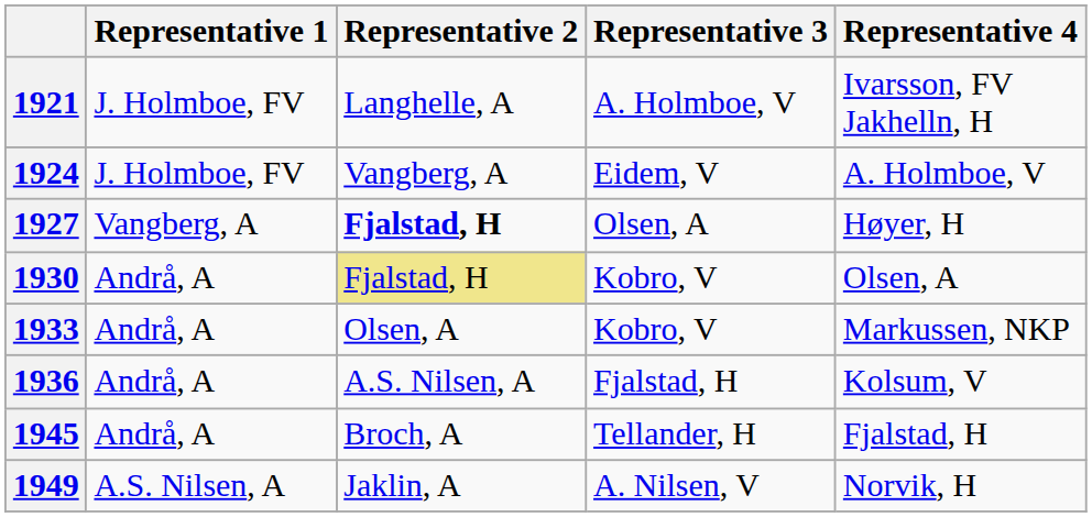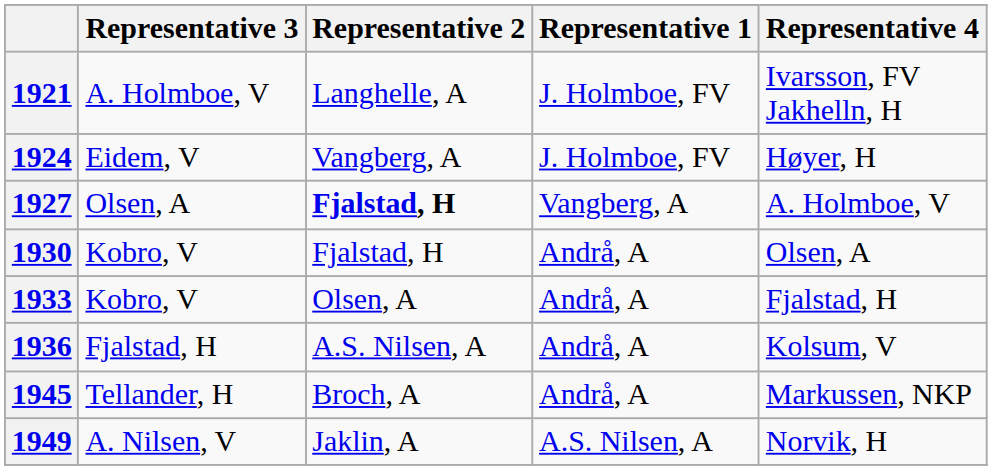 <table class=wikitable>
 <tr>
 <th></th>
+<th>Representative 3</th>
+<th>Representative 2</th>
 <th>Representative 1</th>
-<th>Representative 2</th>
-<th>Representative 3</th>
 <th>Representative 4</th>
 </tr>
 <tr>
 <th><a href='#'>1921</a></th>
+<td><a href='#'>A. Holmboe</a>, V</td>
+<td><a href='#'>Langhelle</a>, A</td>
 <td><a href='#'>J. Holmboe</a>, FV</td>
-<td><a href='#'>Langhelle</a>, A</td>
-<td><a href='#'>A. Holmboe</a>, V</td>
 <td><a href='#'>Ivarsson</a>, FV<br><a href='#'>Jakhelln</a>, H</td>
 </tr>
 <tr>
 <th><a href='#'>1924</a></th>
+<td><a href='#'>Eidem</a>, V</td>
+<td><a href='#'>Vangberg</a>, A</td>
 <td><a href='#'>J. Holmboe</a>, FV</td>
+<td><a href='#'>Høyer</a>, H</td>
+</tr>
+<tr>
+<th><a href='#'>1927</a></th>
+<td><a href='#'>Olsen</a>, A</td>
+<td><strong><a href='#'>Fjalstad</a>, H</strong></td>
 <td><a href='#'>Vangberg</a>, A</td>
-<td><a href='#'>Eidem</a>, V</td>
 <td><a href='#'>A. Holmboe</a>, V</td>
 </tr>
 <tr>
-<th><a href='#'>1927</a></th>
-<td><a href='#'>Vangberg</a>, A</td>
-<td><strong><a href='#'>Fjalstad</a>, H</strong></td>
-<td><a href='#'>Olsen</a>, A</td>
-<td><a href='#'>Høyer</a>, H</td>
-</tr>
-<tr>
 <th><a href='#'>1930</a></th>
+<td><a href='#'>Kobro</a>, V</td>
+<td><a href='#'>Fjalstad</a>, H</td>
 <td><a href='#'>Andrå</a>, A</td>
-<td style="background: khaki;"><a href='#'>Fjalstad</a>, H</td>
-<td><a href='#'>Kobro</a>, V</td>
 <td><a href='#'>Olsen</a>, A</td>
 </tr>
 <tr>
 <th><a href='#'>1933</a></th>
+<td><a href='#'>Kobro</a>, V</td>
+<td><a href='#'>Olsen</a>, A</td>
 <td><a href='#'>Andrå</a>, A</td>
-<td><a href='#'>Olsen</a>, A</td>
-<td><a href='#'>Kobro</a>, V</td>
-<td><a href='#'>Markussen</a>, NKP</td>
+<td><a href='#'>Fjalstad</a>, H</td>
 </tr>
 <tr>
 <th><a href='#'>1936</a></th>
+<td><a href='#'>Fjalstad</a>, H</td>
+<td><a href='#'>A.S. Nilsen</a>, A</td>
 <td><a href='#'>Andrå</a>, A</td>
-<td><a href='#'>A.S. Nilsen</a>, A</td>
-<td><a href='#'>Fjalstad</a>, H</td>
 <td><a href='#'>Kolsum</a>, V</td>
 </tr>
 <tr>
 <th><a href='#'>1945</a></th>
+<td><a href='#'>Tellander</a>, H</td>
+<td><a href='#'>Broch</a>, A</td>
 <td><a href='#'>Andrå</a>, A</td>
-<td><a href='#'>Broch</a>, A</td>
-<td><a href='#'>Tellander</a>, H</td>
-<td><a href='#'>Fjalstad</a>, H</td>
+<td><a href='#'>Markussen</a>, NKP</td>
 </tr>
 <tr>
 <th><a href='#'>1949</a></th>
+<td><a href='#'>A. Nilsen</a>, V</td>
+<td><a href='#'>Jaklin</a>, A</td>
 <td><a href='#'>A.S. Nilsen</a>, A</td>
-<td><a href='#'>Jaklin</a>, A</td>
-<td><a href='#'>A. Nilsen</a>, V</td>
 <td><a href='#'>Norvik</a>, H</td>
 </tr>
 </table>
